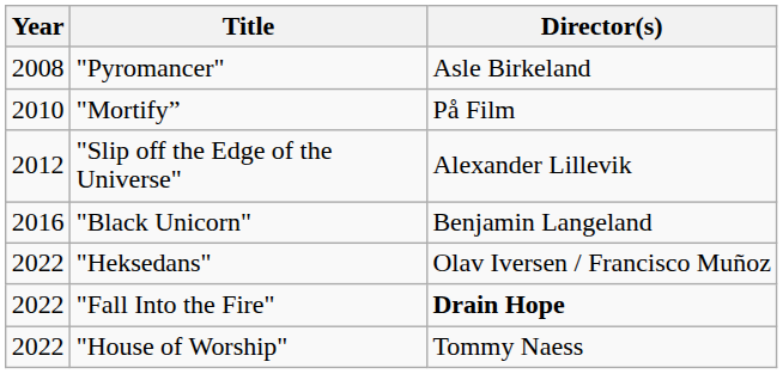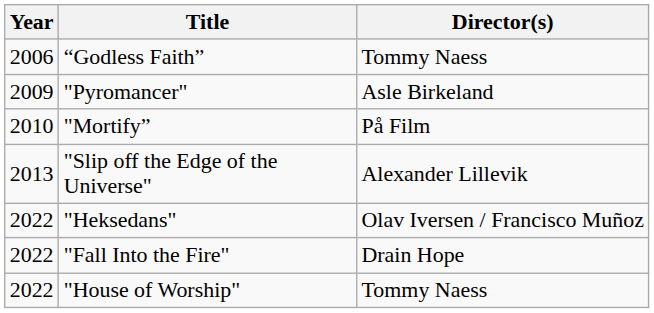 <table class="wikitable">
 <tr>
 <th>Year</th>
 <th width="210">Title</th>
 <th>Director(s)</th>
 </tr>
 <tr>
-<td>2008</td>
+<td>2006</td>
+<td>“Godless Faith”</td>
+<td>Tommy Naess</td>
+</tr>
+<tr>
+<td>2009</td>
 <td>"Pyromancer"</td>
 <td>Asle Birkeland</td>
 </tr>
 <tr>
 <td>2010</td>
 <td>"Mortify”</td>
 <td>På Film</td>
 </tr>
 <tr>
-<td>2012</td>
+<td>2013</td>
 <td>"Slip off the Edge of the Universe"</td>
 <td>Alexander Lillevik</td>
-</tr>
-<tr>
-<td>2016</td>
-<td>"Black Unicorn"</td>
-<td>Benjamin Langeland</td>
 </tr>
 <tr>
 <td>2022</td>
 <td>"Heksedans"</td>
 <td>Olav Iversen / Francisco Muñoz</td>
 </tr>
 <tr>
 <td>2022</td>
 <td>"Fall Into the Fire"</td>
-<td><strong>Drain Hope</strong></td>
+<td>Drain Hope</td>
 </tr>
 <tr>
 <td>2022</td>
 <td>"House of Worship"</td>
 <td>Tommy Naess</td>
 </tr>
 </table>
